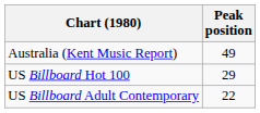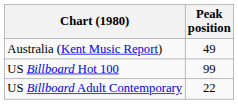 <table class="wikitable sortable">
 <tr>
 <th>Chart (1980)</th>
 <th>Peak<br>position</th>
 </tr>
 <tr>
 <td>Australia (<a href='#'>Kent Music Report</a>)</td>
 <td style="text-align:center;">49</td>
 </tr>
 <tr>
 <td>US <a href='#'><em>Billboard</em> Hot 100</a></td>
-<td style="text-align:center;">29</td>
+<td style="text-align:center;">99</td>
 </tr>
 <tr>
 <td>US <a href='#'><em>Billboard</em> Adult Contemporary</a></td>
 <td style="text-align:center;">22</td>
 </tr>
 </table>
